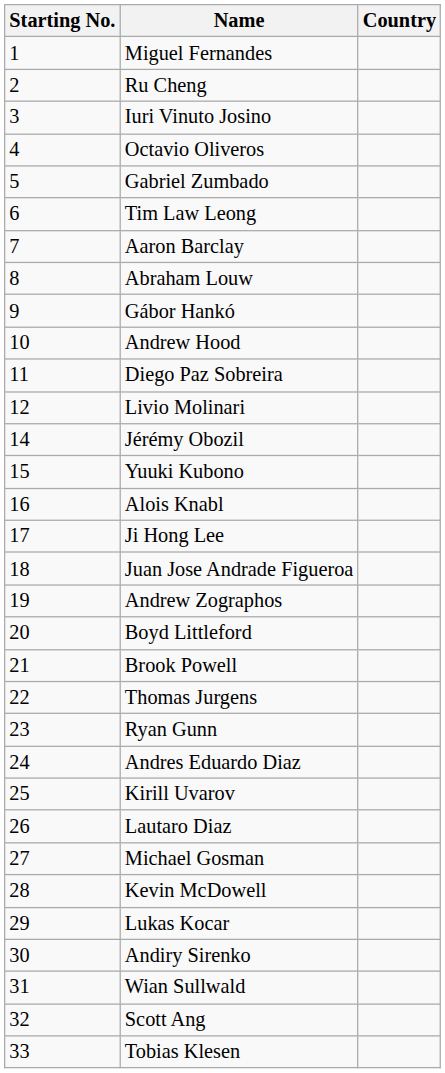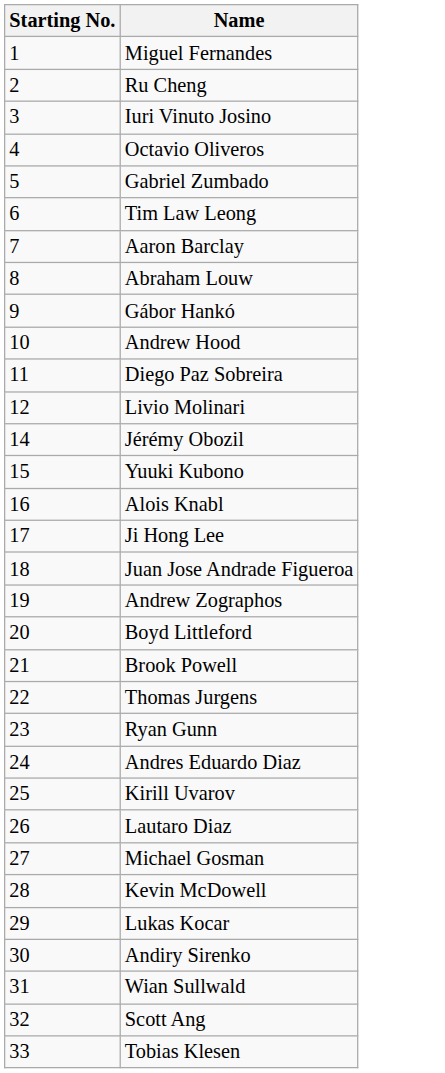 <table class="wikitable sortable">
 <tr>
 <th>Starting No.</th>
 <th>Name</th>
-<th>Country</th>
 </tr>
 <tr>
 <td>1</td>
 <td>Miguel Fernandes</td>
-<td></td>
 </tr>
 <tr>
 <td>2</td>
 <td>Ru Cheng</td>
-<td></td>
 </tr>
 <tr>
 <td>3</td>
 <td>Iuri Vinuto Josino</td>
-<td></td>
 </tr>
 <tr>
 <td>4</td>
 <td>Octavio Oliveros</td>
-<td></td>
 </tr>
 <tr>
 <td>5</td>
 <td>Gabriel Zumbado</td>
-<td></td>
 </tr>
 <tr>
 <td>6</td>
 <td>Tim Law Leong</td>
-<td></td>
 </tr>
 <tr>
 <td>7</td>
 <td>Aaron Barclay</td>
-<td></td>
 </tr>
 <tr>
 <td>8</td>
 <td>Abraham Louw</td>
-<td></td>
 </tr>
 <tr>
 <td>9</td>
 <td>Gábor Hankó</td>
-<td></td>
 </tr>
 <tr>
 <td>10</td>
 <td>Andrew Hood</td>
-<td></td>
 </tr>
 <tr>
 <td>11</td>
 <td>Diego Paz Sobreira</td>
-<td></td>
 </tr>
 <tr>
 <td>12</td>
 <td>Livio Molinari</td>
-<td></td>
 </tr>
 <tr>
 <td>14</td>
 <td>Jérémy Obozil</td>
-<td></td>
 </tr>
 <tr>
 <td>15</td>
 <td>Yuuki Kubono</td>
-<td></td>
 </tr>
 <tr>
 <td>16</td>
 <td>Alois Knabl</td>
-<td></td>
 </tr>
 <tr>
 <td>17</td>
 <td>Ji Hong Lee</td>
-<td></td>
 </tr>
 <tr>
 <td>18</td>
 <td>Juan Jose Andrade Figueroa</td>
-<td></td>
 </tr>
 <tr>
 <td>19</td>
 <td>Andrew Zographos</td>
-<td></td>
 </tr>
 <tr>
 <td>20</td>
 <td>Boyd Littleford</td>
-<td></td>
 </tr>
 <tr>
 <td>21</td>
 <td>Brook Powell</td>
-<td></td>
 </tr>
 <tr>
 <td>22</td>
 <td>Thomas Jurgens</td>
-<td></td>
 </tr>
 <tr>
 <td>23</td>
 <td>Ryan Gunn</td>
-<td></td>
 </tr>
 <tr>
 <td>24</td>
 <td>Andres Eduardo Diaz</td>
-<td></td>
 </tr>
 <tr>
 <td>25</td>
 <td>Kirill Uvarov</td>
-<td></td>
 </tr>
 <tr>
 <td>26</td>
 <td>Lautaro Diaz</td>
-<td></td>
 </tr>
 <tr>
 <td>27</td>
 <td>Michael Gosman</td>
-<td></td>
 </tr>
 <tr>
 <td>28</td>
 <td>Kevin McDowell</td>
-<td></td>
 </tr>
 <tr>
 <td>29</td>
 <td>Lukas Kocar</td>
-<td></td>
 </tr>
 <tr>
 <td>30</td>
 <td>Andiry Sirenko</td>
-<td></td>
 </tr>
 <tr>
 <td>31</td>
 <td>Wian Sullwald</td>
-<td></td>
 </tr>
 <tr>
 <td>32</td>
 <td>Scott Ang</td>
-<td></td>
 </tr>
 <tr>
 <td>33</td>
 <td>Tobias Klesen</td>
-<td></td>
 </tr>
 </table>
